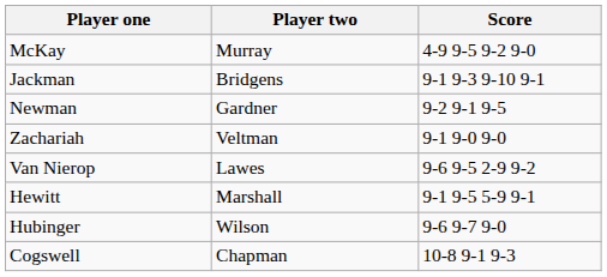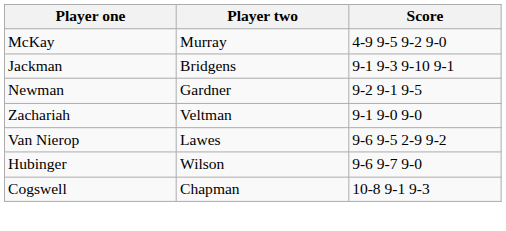 <table class="wikitable">
 <tr>
 <th width=170>Player one</th>
 <th width=170>Player two</th>
 <th width=150>Score</th>
 </tr>
 <tr>
 <td> McKay</td>
 <td> Murray</td>
 <td>4-9 9-5 9-2 9-0</td>
 </tr>
 <tr>
 <td> Jackman</td>
 <td> Bridgens</td>
 <td>9-1 9-3 9-10 9-1</td>
 </tr>
 <tr>
 <td> Newman</td>
 <td> Gardner</td>
 <td>9-2 9-1 9-5</td>
 </tr>
 <tr>
 <td> Zachariah</td>
 <td> Veltman</td>
 <td>9-1 9-0 9-0</td>
 </tr>
 <tr>
 <td> Van Nierop</td>
 <td> Lawes</td>
 <td>9-6 9-5 2-9 9-2</td>
 </tr>
 <tr>
-<td> Hewitt</td>
-<td> Marshall</td>
-<td>9-1 9-5 5-9 9-1</td>
-</tr>
-<tr>
 <td> Hubinger</td>
 <td> Wilson</td>
 <td>9-6 9-7 9-0</td>
 </tr>
 <tr>
 <td> Cogswell</td>
 <td> Chapman</td>
 <td>10-8 9-1 9-3</td>
 </tr>
 </table>
